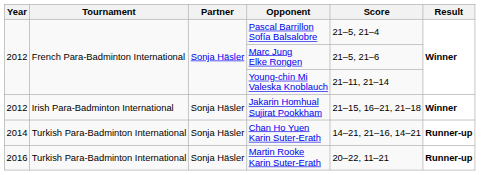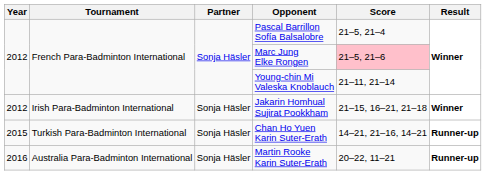 <table class="sortable wikitable" style="font-size: 90%;">
 <tr>
 <th>Year</th>
 <th>Tournament</th>
 <th>Partner</th>
 <th>Opponent</th>
 <th>Score</th>
 <th>Result</th>
 </tr>
 <tr>
 <td rowspan="3" align="center">2012</td>
 <td rowspan="3" align="left">French Para-Badminton International</td>
 <td rowspan="3"> <a href='#'>Sonja Häsler</a></td>
 <td align="left"> <a href='#'>Pascal Barrillon</a><br> <a href='#'>Sofía Balsalobre</a></td>
 <td align="left">21–5, 21–4</td>
 <td rowspan="3" style="text-align:left; background:white"> <strong>Winner</strong></td>
 </tr>
 <tr>
 <td align="left"> <a href='#'>Marc Jung</a><br> <a href='#'>Elke Rongen</a></td>
-<td align="left">21–5, 21–6</td>
+<td align="left" style="background: pink;">21–5, 21–6</td>
 </tr>
 <tr>
 <td align="left"> <a href='#'>Young-chin Mi</a><br> <a href='#'>Valeska Knoblauch</a></td>
 <td align="left">21–11, 21–14</td>
 </tr>
 <tr>
 <td align="center">2012</td>
 <td align="left">Irish Para-Badminton International</td>
 <td> Sonja Häsler</td>
 <td align="left"> <a href='#'>Jakarin Homhual</a><br> <a href='#'>Sujirat Pookkham</a></td>
 <td align="left">21–15, 16–21, 21–18</td>
 <td style="text-align:left; background:white"> <strong>Winner</strong></td>
 </tr>
 <tr>
-<td align="center">2014</td>
+<td align="center">2015</td>
 <td align="left">Turkish Para-Badminton International</td>
 <td> Sonja Häsler</td>
 <td align="left"> <a href='#'>Chan Ho Yuen</a><br> <a href='#'>Karin Suter-Erath</a></td>
 <td align="left">14–21, 21–16, 14–21</td>
 <td style="text-align:left; background:white"> <strong>Runner-up</strong></td>
 </tr>
 <tr>
 <td align="center">2016</td>
-<td align="left">Turkish Para-Badminton International</td>
+<td align="left">Australia Para-Badminton International</td>
 <td> Sonja Häsler</td>
 <td align="left"> <a href='#'>Martin Rooke</a><br> <a href='#'>Karin Suter-Erath</a></td>
 <td align="left">20–22, 11–21</td>
 <td style="text-align:left; background:white"> <strong>Runner-up</strong></td>
 </tr>
 </table>
